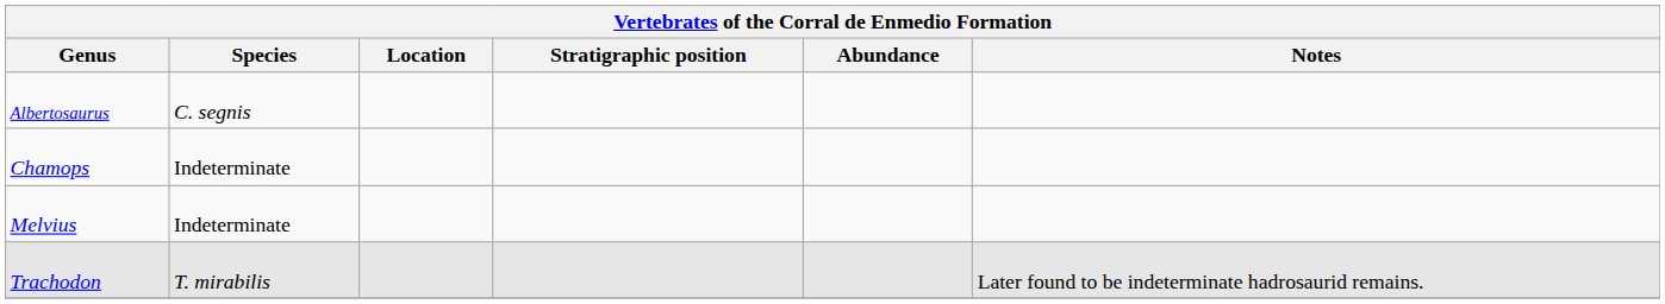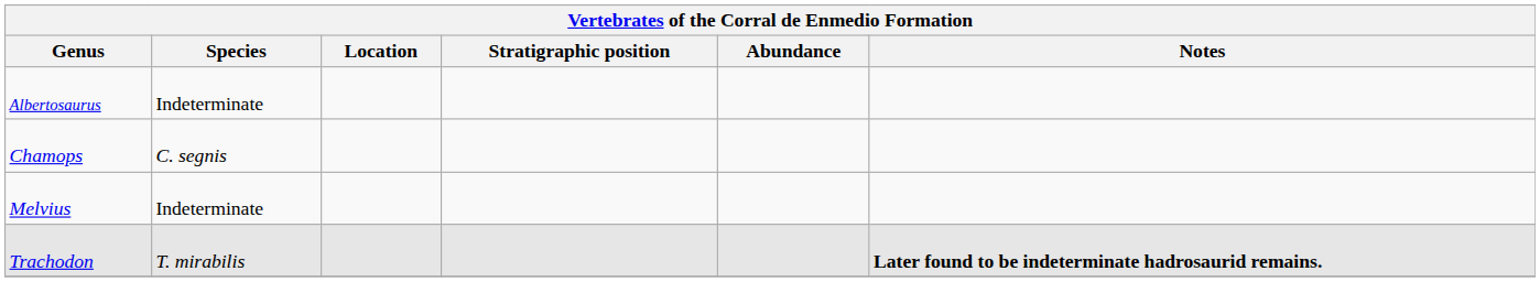 <table class="wikitable" align="center" width="100%">
 <tr>
 <th colspan="7" align="center"><strong><a href='#'>Vertebrates</a> of the Corral de Enmedio Formation</strong></th>
 </tr>
 <tr>
 <th>Genus</th>
 <th>Species</th>
 <th>Location</th>
 <th>Stratigraphic position</th>
 <th>Abundance</th>
 <th>Notes<br></th>
 </tr>
 <tr>
 <td><br><small><em><a href='#'>Albertosaurus</a></em></small></td>
-<td><br><em>C. segnis</em></td>
+<td><br>Indeterminate</td>
 <td></td>
 <td></td>
 <td></td>
 <td><br></td>
 </tr>
 <tr>
 <td><br><em><a href='#'>Chamops</a></em></td>
-<td><br>Indeterminate</td>
+<td><br><em>C. segnis</em></td>
 <td></td>
 <td></td>
 <td></td>
 <td></td>
 </tr>
 <tr>
 <td><br><em><a href='#'>Melvius</a></em></td>
 <td><br>Indeterminate</td>
 <td></td>
 <td></td>
 <td></td>
 <td></td>
 </tr>
 <tr>
 <td style="background:#E6E6E6;"><br><em><a href='#'>Trachodon</a></em></td>
 <td style="background:#E6E6E6;"><br><em>T. mirabilis</em></td>
 <td style="background:#E6E6E6;"></td>
 <td style="background:#E6E6E6;"></td>
 <td style="background:#E6E6E6;"></td>
-<td style="background:#E6E6E6;"><br>Later found to be indeterminate hadrosaurid remains.</td>
+<td style="background:#E6E6E6;"><strong><br>Later found to be indeterminate hadrosaurid remains.</strong></td>
 </tr>
 <tr>
 </tr>
 </table>
